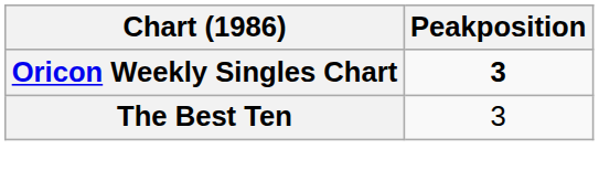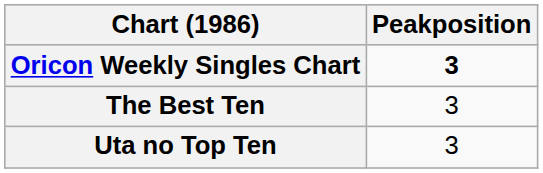 <table class="wikitable plainrowheaders" style="text-align:center;">
 <tr>
 <th>Chart (1986)</th>
 <th>Peakposition</th>
 </tr>
 <tr>
 <th scope="row"><a href='#'>Oricon</a> Weekly Singles Chart</th>
 <td><strong>3</strong></td>
 </tr>
 <tr>
 <th scope="row">The Best Ten</th>
 <td>3</td>
 </tr>
+<tr>
+<th scope="row">Uta no Top Ten</th>
+<td>3</td>
+</tr>
 </table>
